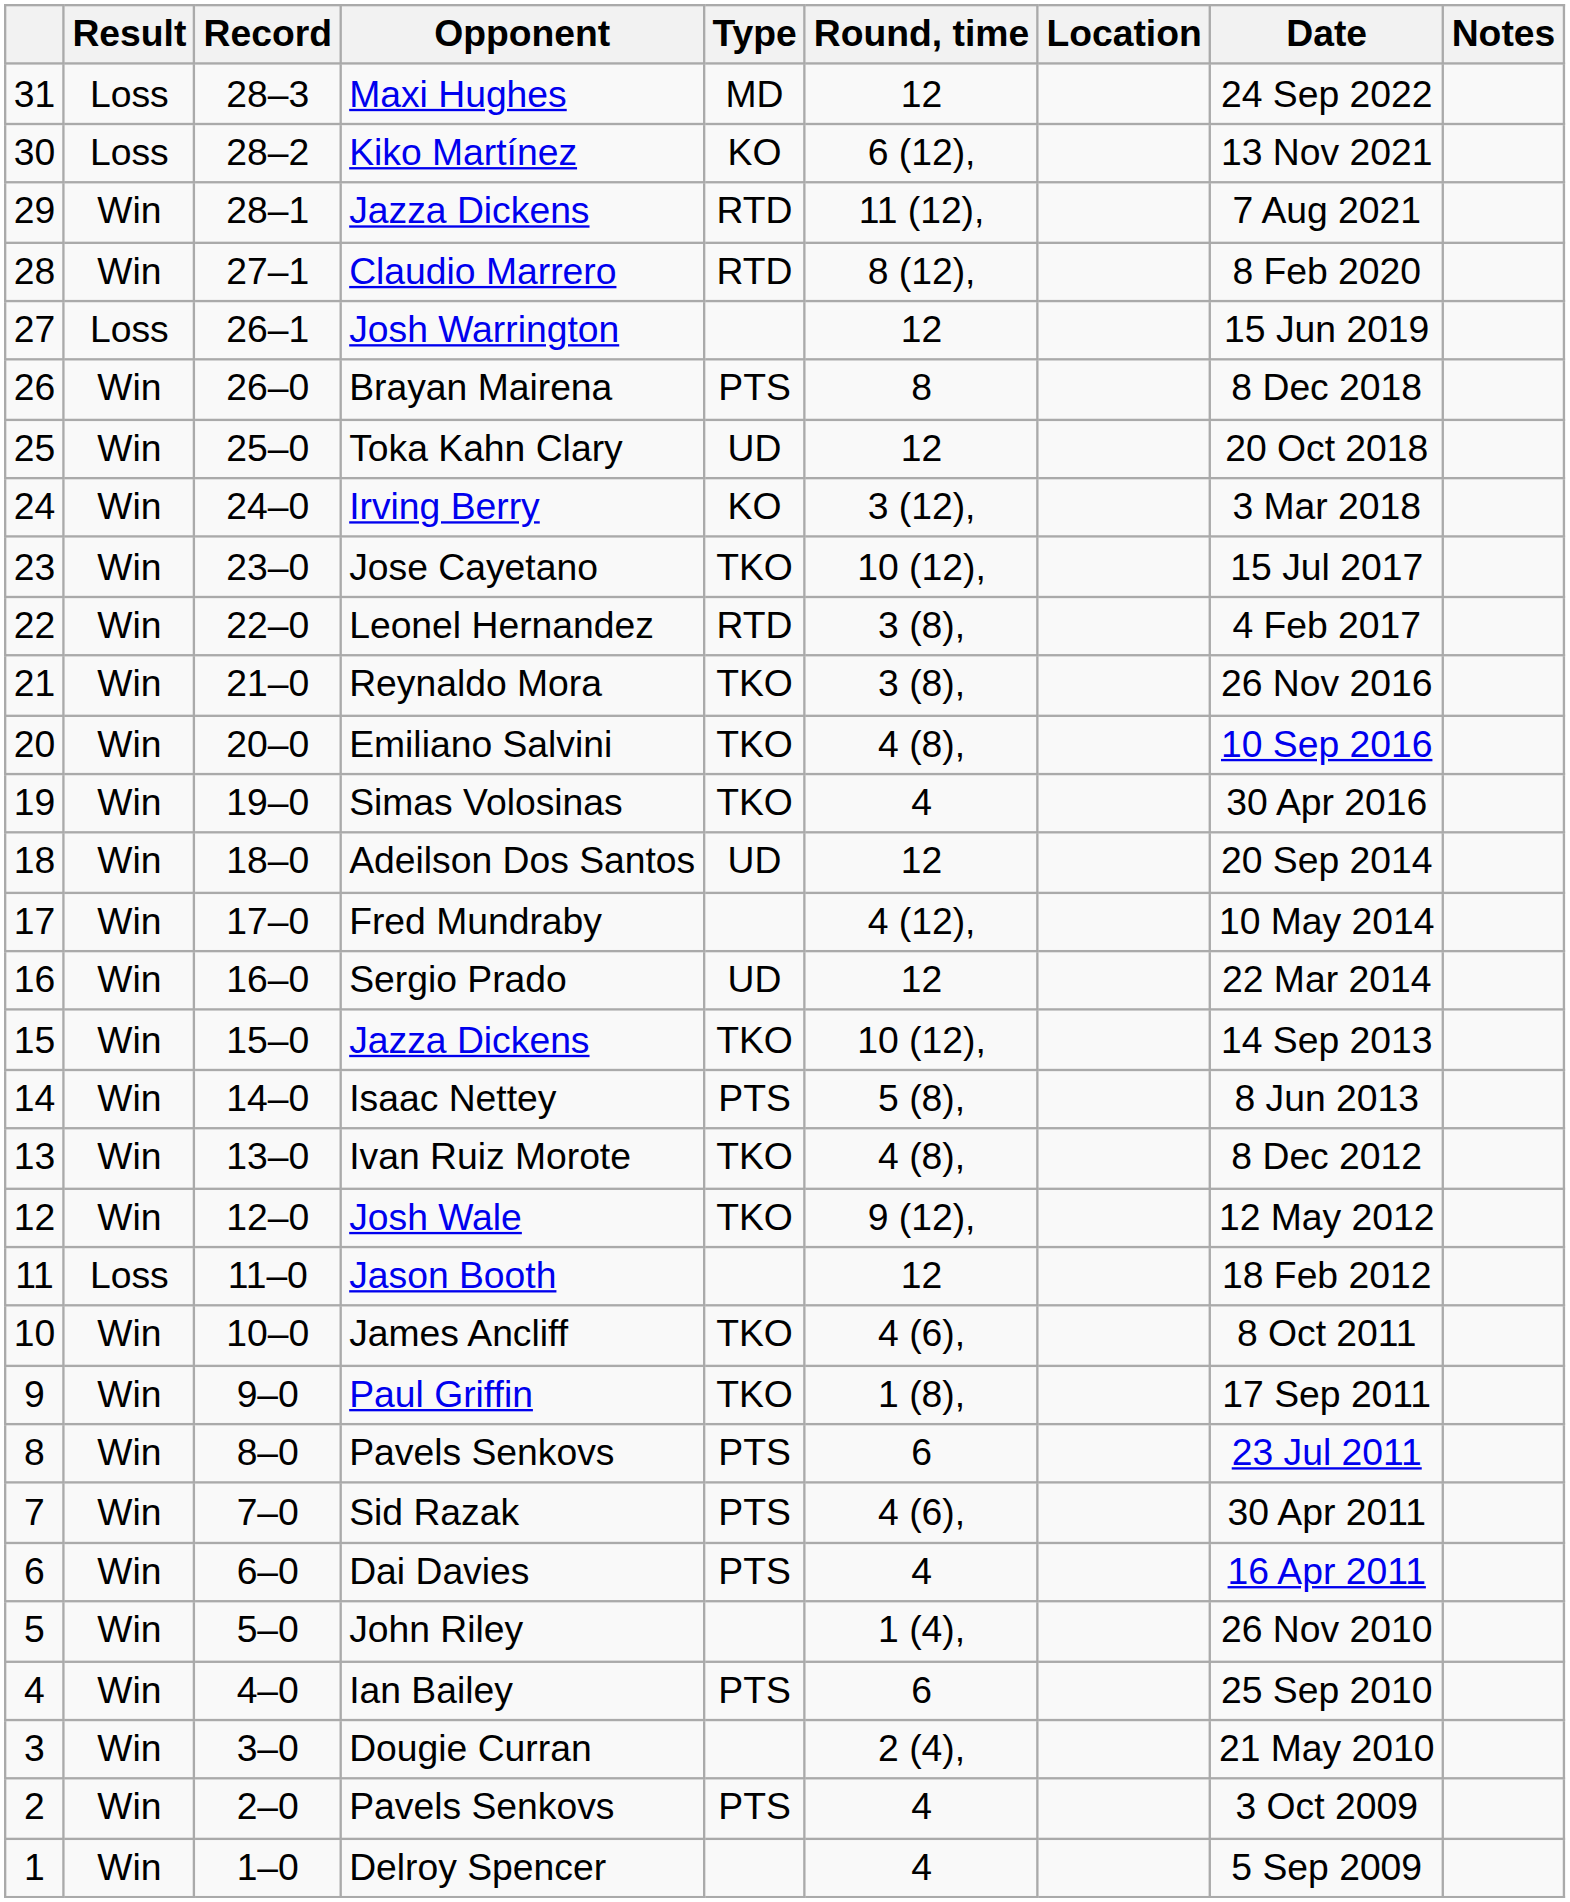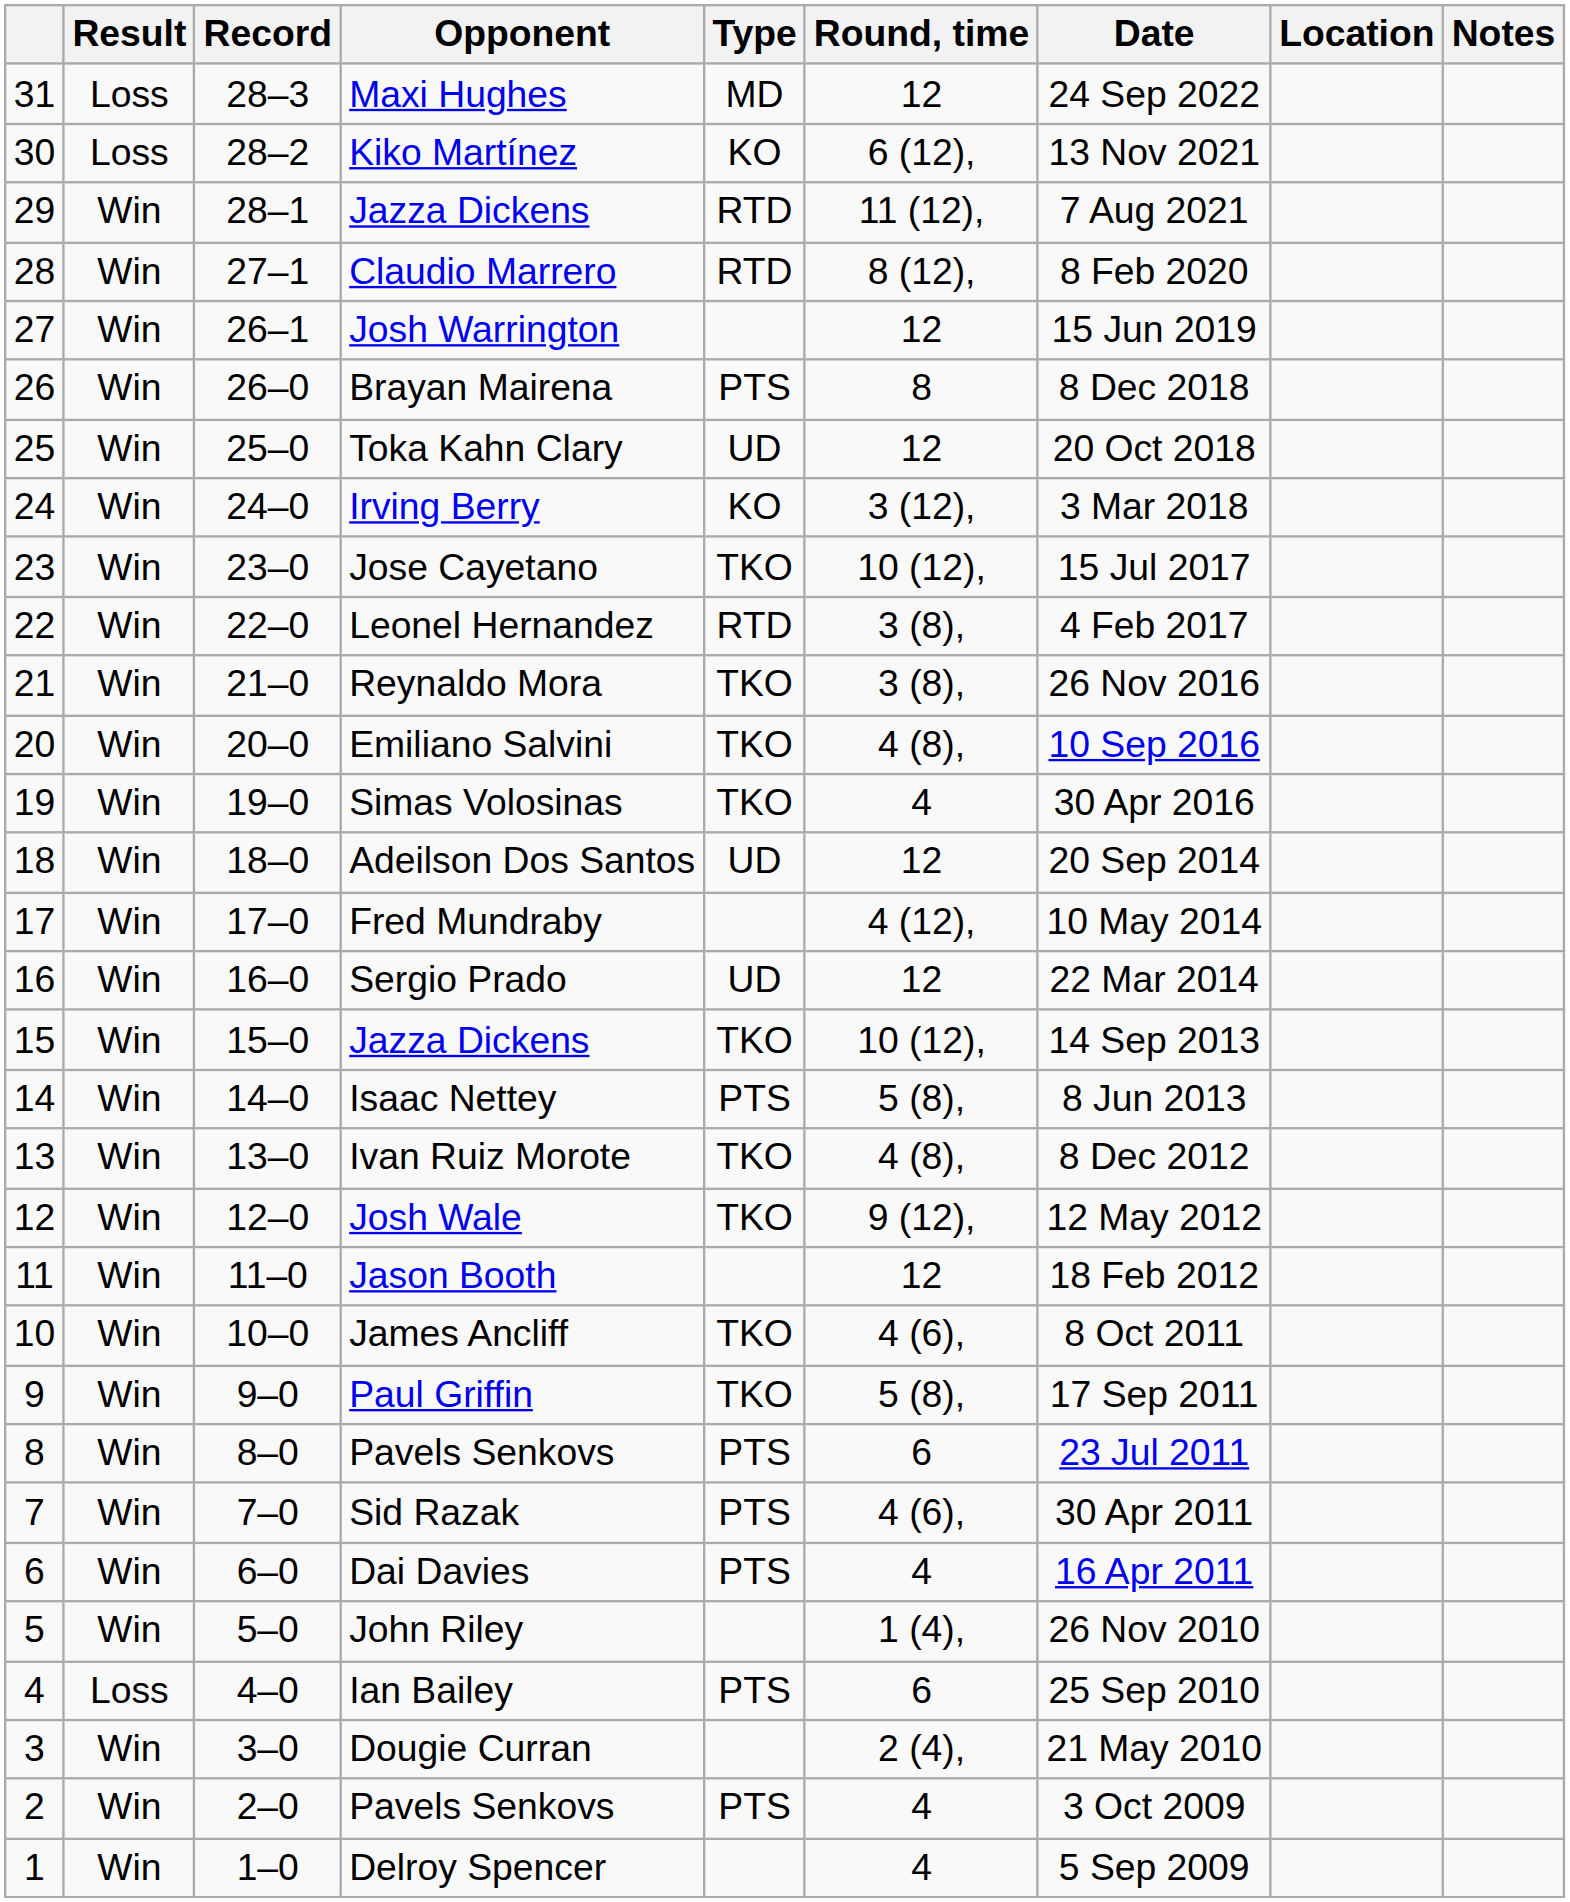 <table class="wikitable" style="text-align:center">
 <tr>
 <th></th>
 <th>Result</th>
 <th>Record</th>
 <th>Opponent</th>
 <th>Type</th>
 <th>Round, time</th>
+<th>Date</th>
 <th>Location</th>
-<th>Date</th>
 <th>Notes</th>
 </tr>
 <tr>
 <td>31</td>
 <td>Loss</td>
 <td>28–3</td>
 <td align=left><a href='#'>Maxi Hughes</a></td>
 <td>MD</td>
 <td>12</td>
+<td>24 Sep 2022</td>
 <td align=left></td>
-<td>24 Sep 2022</td>
 <td align=left></td>
 </tr>
 <tr>
 <td>30</td>
 <td>Loss</td>
 <td>28–2</td>
 <td align=left><a href='#'>Kiko Martínez</a></td>
 <td>KO</td>
 <td>6 (12), </td>
+<td>13 Nov 2021</td>
 <td align=left></td>
-<td>13 Nov 2021</td>
 <td align=left></td>
 </tr>
 <tr>
 <td>29</td>
 <td>Win</td>
 <td>28–1</td>
 <td align=left><a href='#'>Jazza Dickens</a></td>
 <td>RTD</td>
 <td>11 (12), </td>
+<td>7 Aug 2021</td>
 <td align=left></td>
-<td>7 Aug 2021</td>
 <td align=left></td>
 </tr>
 <tr>
 <td>28</td>
 <td>Win</td>
 <td>27–1</td>
 <td align=left><a href='#'>Claudio Marrero</a></td>
 <td>RTD</td>
 <td>8 (12), </td>
+<td>8 Feb 2020</td>
 <td align=left></td>
-<td>8 Feb 2020</td>
 <td></td>
 </tr>
 <tr>
 <td>27</td>
-<td>Loss</td>
+<td>Win</td>
 <td>26–1</td>
 <td style="text-align:left;"><a href='#'>Josh Warrington</a></td>
 <td></td>
 <td>12</td>
+<td>15 Jun 2019</td>
 <td style="text-align:left;"></td>
-<td>15 Jun 2019</td>
 <td style="text-align:left;"></td>
 </tr>
 <tr>
 <td>26</td>
 <td>Win</td>
 <td>26–0</td>
 <td style="text-align:left;">Brayan Mairena</td>
 <td>PTS</td>
 <td>8</td>
+<td>8 Dec 2018</td>
 <td style="text-align:left;"></td>
-<td>8 Dec 2018</td>
 <td></td>
 </tr>
 <tr>
 <td>25</td>
 <td>Win</td>
 <td>25–0</td>
 <td style="text-align:left;">Toka Kahn Clary</td>
 <td>UD</td>
 <td>12</td>
+<td>20 Oct 2018</td>
 <td style="text-align:left;"></td>
-<td>20 Oct 2018</td>
 <td></td>
 </tr>
 <tr>
 <td>24</td>
 <td>Win</td>
 <td>24–0</td>
 <td style="text-align:left;"><a href='#'>Irving Berry</a></td>
 <td>KO</td>
 <td>3 (12), </td>
+<td>3 Mar 2018</td>
 <td style="text-align:left;"></td>
-<td>3 Mar 2018</td>
 <td></td>
 </tr>
 <tr>
 <td>23</td>
 <td>Win</td>
 <td>23–0</td>
 <td style="text-align:left;">Jose Cayetano</td>
 <td>TKO</td>
 <td>10 (12), </td>
+<td>15 Jul 2017</td>
 <td style="text-align:left;"></td>
-<td>15 Jul 2017</td>
 <td style="text-align:left;"></td>
 </tr>
 <tr>
 <td>22</td>
 <td>Win</td>
 <td>22–0</td>
 <td style="text-align:left;">Leonel Hernandez</td>
 <td>RTD</td>
 <td>3 (8), </td>
+<td>4 Feb 2017</td>
 <td style="text-align:left;"></td>
-<td>4 Feb 2017</td>
 <td></td>
 </tr>
 <tr>
 <td>21</td>
 <td>Win</td>
 <td>21–0</td>
 <td style="text-align:left;">Reynaldo Mora</td>
 <td>TKO</td>
 <td>3 (8), </td>
+<td>26 Nov 2016</td>
 <td style="text-align:left;"></td>
-<td>26 Nov 2016</td>
 <td></td>
 </tr>
 <tr>
 <td>20</td>
 <td>Win</td>
 <td>20–0</td>
 <td style="text-align:left;">Emiliano Salvini</td>
 <td>TKO</td>
 <td>4 (8), </td>
+<td><a href='#'>10 Sep 2016</a></td>
 <td style="text-align:left;"></td>
-<td><a href='#'>10 Sep 2016</a></td>
 <td></td>
 </tr>
 <tr>
 <td>19</td>
 <td>Win</td>
 <td>19–0</td>
 <td style="text-align:left;">Simas Volosinas</td>
 <td>TKO</td>
 <td>4</td>
+<td>30 Apr 2016</td>
 <td style="text-align:left;"></td>
-<td>30 Apr 2016</td>
 <td></td>
 </tr>
 <tr>
 <td>18</td>
 <td>Win</td>
 <td>18–0</td>
 <td style="text-align:left;">Adeilson Dos Santos</td>
 <td>UD</td>
 <td>12</td>
+<td>20 Sep 2014</td>
 <td style="text-align:left;"></td>
-<td>20 Sep 2014</td>
 <td style="text-align:left;"></td>
 </tr>
 <tr>
 <td>17</td>
 <td>Win</td>
 <td>17–0</td>
 <td style="text-align:left;">Fred Mundraby</td>
 <td></td>
 <td>4 (12), </td>
+<td>10 May 2014</td>
 <td style="text-align:left;"></td>
-<td>10 May 2014</td>
 <td style="text-align:left;"></td>
 </tr>
 <tr>
 <td>16</td>
 <td>Win</td>
 <td>16–0</td>
 <td style="text-align:left;">Sergio Prado</td>
 <td>UD</td>
 <td>12</td>
+<td>22 Mar 2014</td>
 <td style="text-align:left;"></td>
-<td>22 Mar 2014</td>
 <td style="text-align:left;"></td>
 </tr>
 <tr>
 <td>15</td>
 <td>Win</td>
 <td>15–0</td>
 <td style="text-align:left;"><a href='#'>Jazza Dickens</a></td>
 <td>TKO</td>
 <td>10 (12), </td>
+<td>14 Sep 2013</td>
 <td style="text-align:left;"></td>
-<td>14 Sep 2013</td>
 <td style="text-align:left;"></td>
 </tr>
 <tr>
 <td>14</td>
 <td>Win</td>
 <td>14–0</td>
 <td style="text-align:left;">Isaac Nettey</td>
 <td>PTS</td>
 <td>5 (8), </td>
+<td>8 Jun 2013</td>
 <td style="text-align:left;"></td>
-<td>8 Jun 2013</td>
 <td></td>
 </tr>
 <tr>
 <td>13</td>
 <td>Win</td>
 <td>13–0</td>
 <td style="text-align:left;">Ivan Ruiz Morote</td>
 <td>TKO</td>
 <td>4 (8), </td>
+<td>8 Dec 2012</td>
 <td style="text-align:left;"></td>
-<td>8 Dec 2012</td>
 <td></td>
 </tr>
 <tr>
 <td>12</td>
 <td>Win</td>
 <td>12–0</td>
 <td style="text-align:left;"><a href='#'>Josh Wale</a></td>
 <td>TKO</td>
 <td>9 (12), </td>
+<td>12 May 2012</td>
 <td style="text-align:left;"></td>
-<td>12 May 2012</td>
 <td style="text-align:left;"></td>
 </tr>
 <tr>
 <td>11</td>
-<td>Loss</td>
+<td>Win</td>
 <td>11–0</td>
 <td style="text-align:left;"><a href='#'>Jason Booth</a></td>
 <td></td>
 <td>12</td>
+<td>18 Feb 2012</td>
 <td style="text-align:left;"></td>
-<td>18 Feb 2012</td>
 <td style="text-align:left;"></td>
 </tr>
 <tr>
 <td>10</td>
 <td>Win</td>
 <td>10–0</td>
 <td style="text-align:left;">James Ancliff</td>
 <td>TKO</td>
 <td>4 (6), </td>
+<td>8 Oct 2011</td>
 <td style="text-align:left;"></td>
-<td>8 Oct 2011</td>
 <td></td>
 </tr>
 <tr>
 <td>9</td>
 <td>Win</td>
 <td>9–0</td>
 <td style="text-align:left;"><a href='#'>Paul Griffin</a></td>
 <td>TKO</td>
-<td>1 (8), </td>
+<td>5 (8), </td>
+<td>17 Sep 2011</td>
 <td style="text-align:left;"></td>
-<td>17 Sep 2011</td>
 <td></td>
 </tr>
 <tr>
 <td>8</td>
 <td>Win</td>
 <td>8–0</td>
 <td style="text-align:left;">Pavels Senkovs</td>
 <td>PTS</td>
 <td>6</td>
+<td><a href='#'>23 Jul 2011</a></td>
 <td style="text-align:left;"></td>
-<td><a href='#'>23 Jul 2011</a></td>
 <td></td>
 </tr>
 <tr>
 <td>7</td>
 <td>Win</td>
 <td>7–0</td>
 <td style="text-align:left;">Sid Razak</td>
 <td>PTS</td>
 <td>4 (6), </td>
+<td>30 Apr 2011</td>
 <td style="text-align:left;"></td>
-<td>30 Apr 2011</td>
 <td></td>
 </tr>
 <tr>
 <td>6</td>
 <td>Win</td>
 <td>6–0</td>
 <td style="text-align:left;">Dai Davies</td>
 <td>PTS</td>
 <td>4</td>
+<td><a href='#'>16 Apr 2011</a></td>
 <td style="text-align:left;"></td>
-<td><a href='#'>16 Apr 2011</a></td>
 <td></td>
 </tr>
 <tr>
 <td>5</td>
 <td>Win</td>
 <td>5–0</td>
 <td style="text-align:left;">John Riley</td>
 <td></td>
 <td>1 (4), </td>
+<td>26 Nov 2010</td>
 <td style="text-align:left;"></td>
-<td>26 Nov 2010</td>
 <td></td>
 </tr>
 <tr>
 <td>4</td>
-<td>Win</td>
+<td>Loss</td>
 <td>4–0</td>
 <td style="text-align:left;">Ian Bailey</td>
 <td>PTS</td>
 <td>6</td>
+<td>25 Sep 2010</td>
 <td style="text-align:left;"></td>
-<td>25 Sep 2010</td>
 <td></td>
 </tr>
 <tr>
 <td>3</td>
 <td>Win</td>
 <td>3–0</td>
 <td style="text-align:left;">Dougie Curran</td>
 <td></td>
 <td>2 (4), </td>
+<td>21 May 2010</td>
 <td style="text-align:left;"></td>
-<td>21 May 2010</td>
 <td></td>
 </tr>
 <tr>
 <td>2</td>
 <td>Win</td>
 <td>2–0</td>
 <td style="text-align:left;">Pavels Senkovs</td>
 <td>PTS</td>
 <td>4</td>
+<td>3 Oct 2009</td>
 <td style="text-align:left;"></td>
-<td>3 Oct 2009</td>
 <td></td>
 </tr>
 <tr>
 <td>1</td>
 <td>Win</td>
 <td>1–0</td>
 <td style="text-align:left;">Delroy Spencer</td>
 <td></td>
 <td>4</td>
+<td>5 Sep 2009</td>
 <td style="text-align:left;"></td>
-<td>5 Sep 2009</td>
 <td></td>
 </tr>
 </table>
